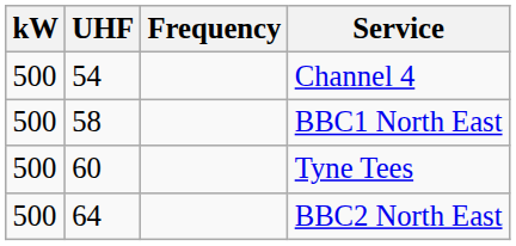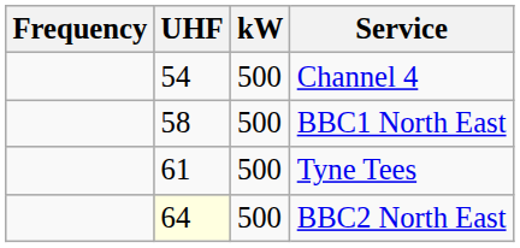 <table class="wikitable sortable">
 <tr>
+<th>Frequency</th>
+<th>UHF</th>
 <th>kW</th>
-<th>UHF</th>
-<th>Frequency</th>
 <th>Service</th>
 </tr>
 <tr>
+<td></td>
+<td>54</td>
 <td>500</td>
-<td>54</td>
-<td></td>
 <td><a href='#'>Channel 4</a></td>
 </tr>
 <tr>
+<td></td>
+<td>58</td>
 <td>500</td>
-<td>58</td>
-<td></td>
 <td><a href='#'>BBC1 North East</a></td>
 </tr>
 <tr>
+<td></td>
+<td>61</td>
 <td>500</td>
-<td>60</td>
-<td></td>
 <td><a href='#'>Tyne Tees</a></td>
 </tr>
 <tr>
+<td></td>
+<td style="background: lightyellow;">64</td>
 <td>500</td>
-<td>64</td>
-<td></td>
 <td><a href='#'>BBC2 North East</a></td>
 </tr>
 </table>
